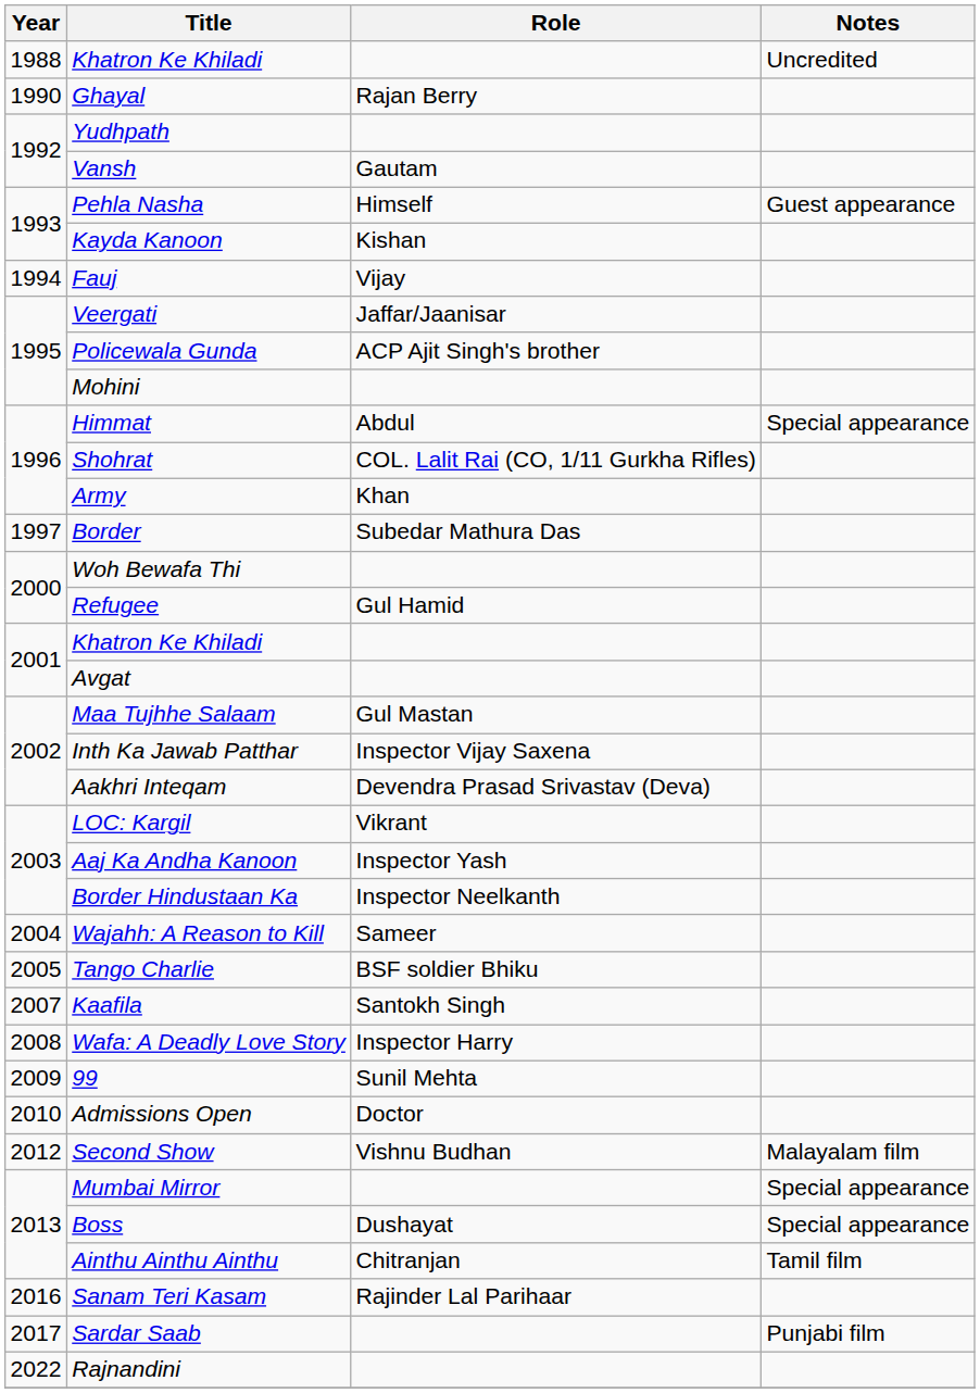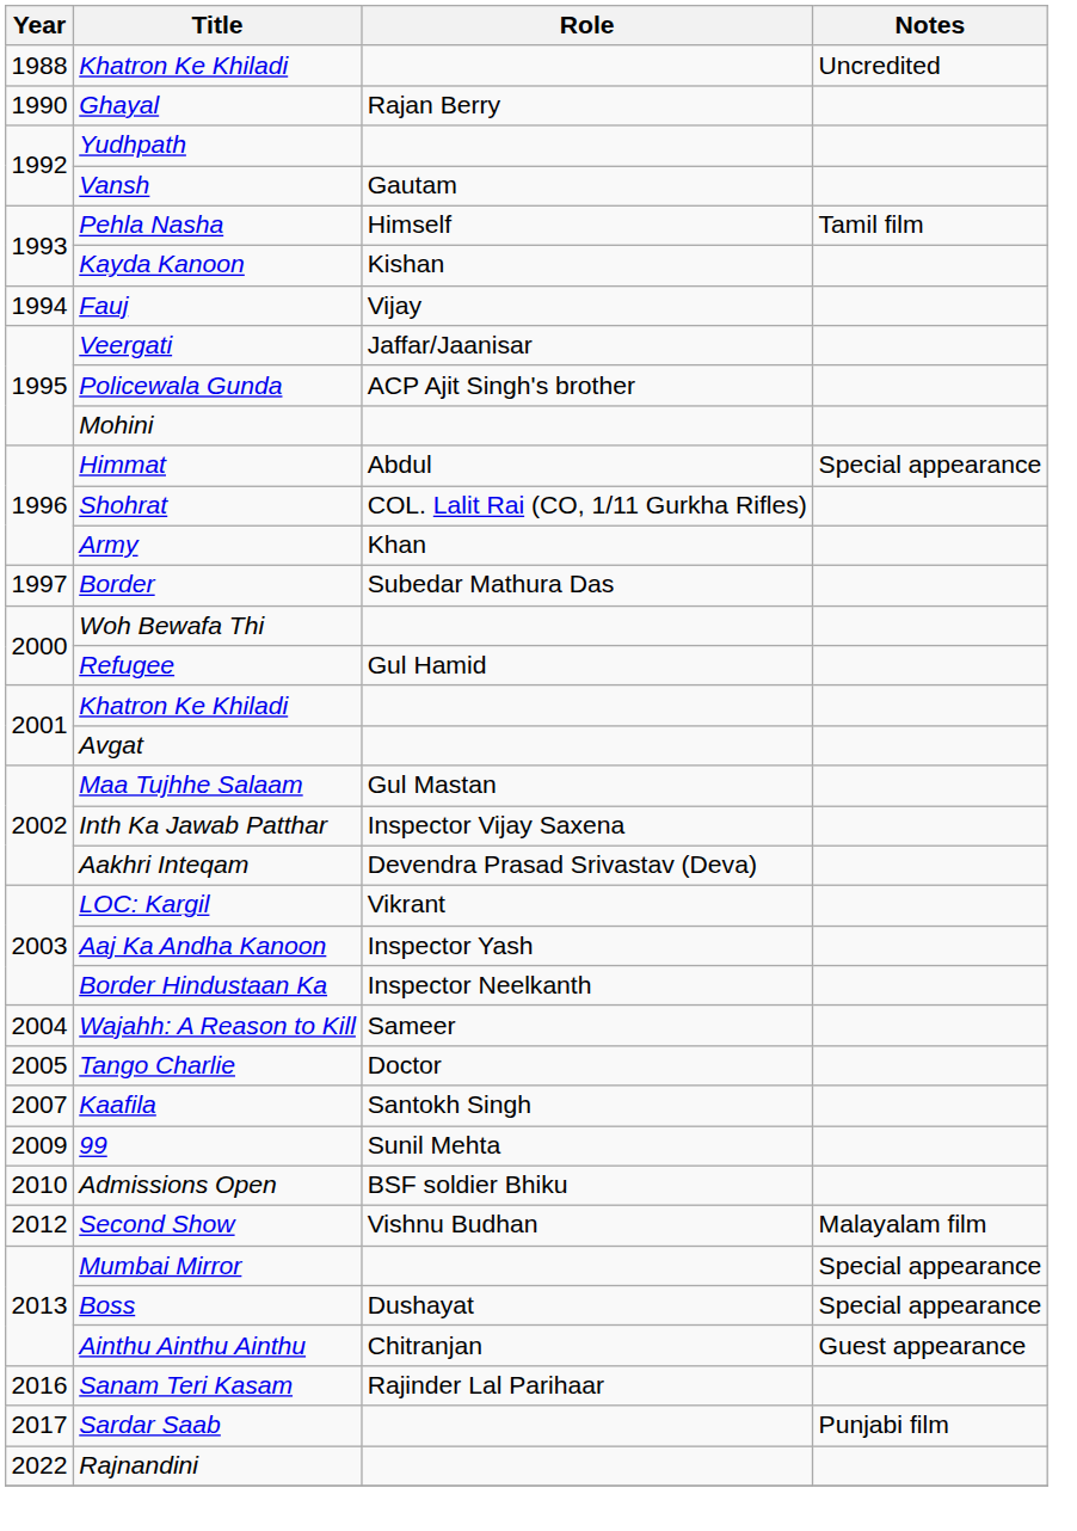 <table class="wikitable sortable">
 <tr>
 <th>Year</th>
 <th>Title</th>
 <th>Role</th>
 <th class="unsortable">Notes</th>
 </tr>
 <tr>
 <td>1988</td>
 <td><em><a href='#'>Khatron Ke Khiladi</a></em></td>
 <td></td>
 <td>Uncredited</td>
 </tr>
 <tr>
 <td>1990</td>
 <td><em><a href='#'>Ghayal</a></em></td>
 <td>Rajan Berry</td>
 <td></td>
 </tr>
 <tr>
 <td rowspan=2>1992</td>
 <td><em><a href='#'>Yudhpath</a></em></td>
 <td></td>
 <td></td>
 </tr>
 <tr>
 <td><em><a href='#'>Vansh</a></em></td>
 <td>Gautam</td>
 <td></td>
 </tr>
 <tr>
 <td rowspan=2>1993</td>
 <td><em><a href='#'>Pehla Nasha</a></em></td>
 <td>Himself</td>
-<td>Guest appearance</td>
+<td>Tamil film</td>
 </tr>
 <tr>
 <td><em><a href='#'>Kayda Kanoon</a></em></td>
 <td>Kishan</td>
 <td></td>
 </tr>
 <tr>
 <td>1994</td>
 <td><em><a href='#'>Fauj</a></em></td>
 <td>Vijay</td>
 <td></td>
 </tr>
 <tr>
 <td rowspan=3>1995</td>
 <td><em><a href='#'>Veergati</a></em></td>
 <td>Jaffar/Jaanisar</td>
 <td></td>
 </tr>
 <tr>
 <td><em><a href='#'>Policewala Gunda</a></em></td>
 <td>ACP Ajit Singh's brother</td>
 <td></td>
 </tr>
 <tr>
 <td><em>Mohini</em></td>
 <td></td>
 <td></td>
 </tr>
 <tr>
 <td rowspan="3">1996</td>
 <td><em><a href='#'>Himmat</a></em></td>
 <td>Abdul</td>
 <td>Special appearance</td>
 </tr>
 <tr>
 <td><em><a href='#'>Shohrat</a></em></td>
 <td>COL. <a href='#'>Lalit Rai</a> (CO, 1/11 Gurkha Rifles)</td>
 <td></td>
 </tr>
 <tr>
 <td><em><a href='#'>Army</a></em></td>
 <td>Khan</td>
 <td></td>
 </tr>
 <tr>
 <td>1997</td>
 <td><em><a href='#'>Border</a></em></td>
 <td>Subedar Mathura Das</td>
 <td></td>
 </tr>
 <tr>
 <td rowspan=2>2000</td>
 <td><em>Woh Bewafa Thi</em></td>
 <td></td>
 <td></td>
 </tr>
 <tr>
 <td><em><a href='#'>Refugee</a></em></td>
 <td>Gul Hamid</td>
 <td></td>
 </tr>
 <tr>
 <td rowspan=2>2001</td>
 <td><em><a href='#'>Khatron Ke Khiladi</a></em></td>
 <td></td>
 <td></td>
 </tr>
 <tr>
 <td><em>Avgat</em></td>
 <td></td>
 <td></td>
 </tr>
 <tr>
 <td rowspan=3>2002</td>
 <td><em><a href='#'>Maa Tujhhe Salaam</a></em></td>
 <td>Gul Mastan</td>
 <td></td>
 </tr>
 <tr>
 <td><em>Inth Ka Jawab Patthar</em></td>
 <td>Inspector Vijay Saxena</td>
 <td></td>
 </tr>
 <tr>
 <td><em>Aakhri Inteqam</em></td>
 <td>Devendra Prasad Srivastav (Deva)</td>
 <td></td>
 </tr>
 <tr>
 <td rowspan=3>2003</td>
 <td><em><a href='#'>LOC: Kargil</a></em></td>
 <td>Vikrant</td>
 <td></td>
 </tr>
 <tr>
 <td><em><a href='#'>Aaj Ka Andha Kanoon</a></em></td>
 <td>Inspector Yash</td>
 <td></td>
 </tr>
 <tr>
 <td><em><a href='#'>Border Hindustaan Ka</a></em></td>
 <td>Inspector Neelkanth</td>
 <td></td>
 </tr>
 <tr>
 <td>2004</td>
 <td><em><a href='#'>Wajahh: A Reason to Kill</a></em></td>
 <td>Sameer</td>
 <td></td>
 </tr>
 <tr>
 <td>2005</td>
 <td><em><a href='#'>Tango Charlie</a></em></td>
-<td>BSF soldier Bhiku</td>
+<td>Doctor</td>
 <td></td>
 </tr>
 <tr>
 <td>2007</td>
 <td><em><a href='#'>Kaafila</a></em></td>
 <td>Santokh Singh</td>
-<td></td>
-</tr>
-<tr>
-<td>2008</td>
-<td><em><a href='#'>Wafa: A Deadly Love Story</a></em></td>
-<td>Inspector Harry</td>
 <td></td>
 </tr>
 <tr>
 <td>2009</td>
 <td><em><a href='#'>99</a></em></td>
 <td>Sunil Mehta</td>
 <td></td>
 </tr>
 <tr>
 <td>2010</td>
 <td><em>Admissions Open</em></td>
-<td>Doctor</td>
+<td>BSF soldier Bhiku</td>
 <td></td>
 </tr>
 <tr>
 <td>2012</td>
 <td><em><a href='#'>Second Show</a></em></td>
 <td>Vishnu Budhan</td>
 <td>Malayalam film</td>
 </tr>
 <tr>
 <td rowspan=3>2013</td>
 <td><em><a href='#'>Mumbai Mirror</a></em></td>
 <td></td>
 <td>Special appearance</td>
 </tr>
 <tr>
 <td><em><a href='#'>Boss</a></em></td>
 <td>Dushayat</td>
 <td>Special appearance</td>
 </tr>
 <tr>
 <td><em><a href='#'>Ainthu Ainthu Ainthu</a></em></td>
 <td>Chitranjan</td>
-<td>Tamil film</td>
+<td>Guest appearance</td>
 </tr>
 <tr>
 <td>2016</td>
 <td><em><a href='#'>Sanam Teri Kasam</a></em></td>
 <td>Rajinder Lal Parihaar</td>
 <td></td>
 </tr>
 <tr>
 <td>2017</td>
 <td><em><a href='#'>Sardar Saab</a></em></td>
 <td></td>
 <td>Punjabi film</td>
 </tr>
 <tr>
 <td>2022</td>
 <td><em>Rajnandini</em></td>
 <td></td>
 <td></td>
 </tr>
 <tr>
 </tr>
 </table>
